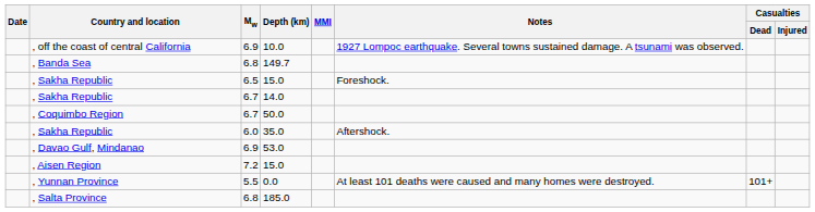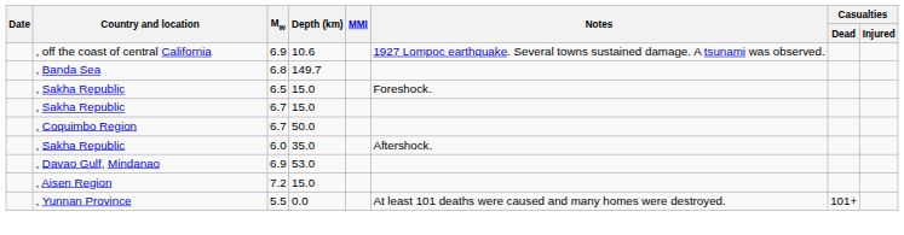 <table class="wikitable sortable sort-under" style="border:1px black; margin-left:1em;">
 <tr>
 <th rowspan="2"><small>Date</small></th>
 <th rowspan="2" style="width: 310px"><small>Country and location</small></th>
 <th rowspan="2"><small>M<sub>w</sub></small></th>
 <th rowspan="2"><small>Depth (km)</small></th>
 <th rowspan="2"><small><a href='#'>MMI</a></small></th>
 <th rowspan="2" class="unsortable"><small>Notes</small></th>
 <th colspan="2"><small>Casualties</small></th>
 </tr>
 <tr>
 <th><small>Dead</small></th>
 <th><small>Injured</small></th>
 </tr>
 <tr>
 <td></td>
 <td>, off the coast of central <a href='#'>California</a></td>
 <td>6.9</td>
-<td>10.0</td>
+<td>10.6</td>
 <td></td>
 <td><a href='#'>1927 Lompoc earthquake</a>. Several towns sustained damage. A <a href='#'>tsunami</a> was observed.</td>
 <td></td>
 <td></td>
 </tr>
 <tr>
 <td></td>
 <td>, <a href='#'>Banda Sea</a></td>
 <td>6.8</td>
 <td>149.7</td>
 <td></td>
 <td></td>
 <td></td>
 <td></td>
 </tr>
 <tr>
 <td></td>
 <td>, <a href='#'>Sakha Republic</a></td>
 <td>6.5</td>
 <td>15.0</td>
 <td></td>
 <td>Foreshock.</td>
 <td></td>
 <td></td>
 </tr>
 <tr>
 <td></td>
 <td>, <a href='#'>Sakha Republic</a></td>
 <td>6.7</td>
-<td>14.0</td>
+<td>15.0</td>
 <td></td>
 <td></td>
 <td></td>
 <td></td>
 </tr>
 <tr>
 <td></td>
 <td>, <a href='#'>Coquimbo Region</a></td>
 <td>6.7</td>
 <td>50.0</td>
 <td></td>
 <td></td>
 <td></td>
 <td></td>
 </tr>
 <tr>
 <td></td>
 <td>, <a href='#'>Sakha Republic</a></td>
 <td>6.0</td>
 <td>35.0</td>
 <td></td>
 <td>Aftershock.</td>
 <td></td>
 <td></td>
 </tr>
 <tr>
 <td></td>
 <td>, <a href='#'>Davao Gulf</a>, <a href='#'>Mindanao</a></td>
 <td>6.9</td>
 <td>53.0</td>
 <td></td>
 <td></td>
 <td></td>
 <td></td>
 </tr>
 <tr>
 <td></td>
 <td>, <a href='#'>Aisen Region</a></td>
 <td>7.2</td>
 <td>15.0</td>
 <td></td>
 <td></td>
 <td></td>
 <td></td>
 </tr>
 <tr>
 <td></td>
 <td>, <a href='#'>Yunnan Province</a></td>
 <td>5.5</td>
 <td>0.0</td>
 <td></td>
 <td>At least 101 deaths were caused and many homes were destroyed.</td>
 <td>101+</td>
 <td></td>
 </tr>
-<tr>
-<td></td>
-<td>, <a href='#'>Salta Province</a></td>
-<td>6.8</td>
-<td>185.0</td>
-<td></td>
-<td></td>
-<td></td>
-<td></td>
-</tr>
 </table>
